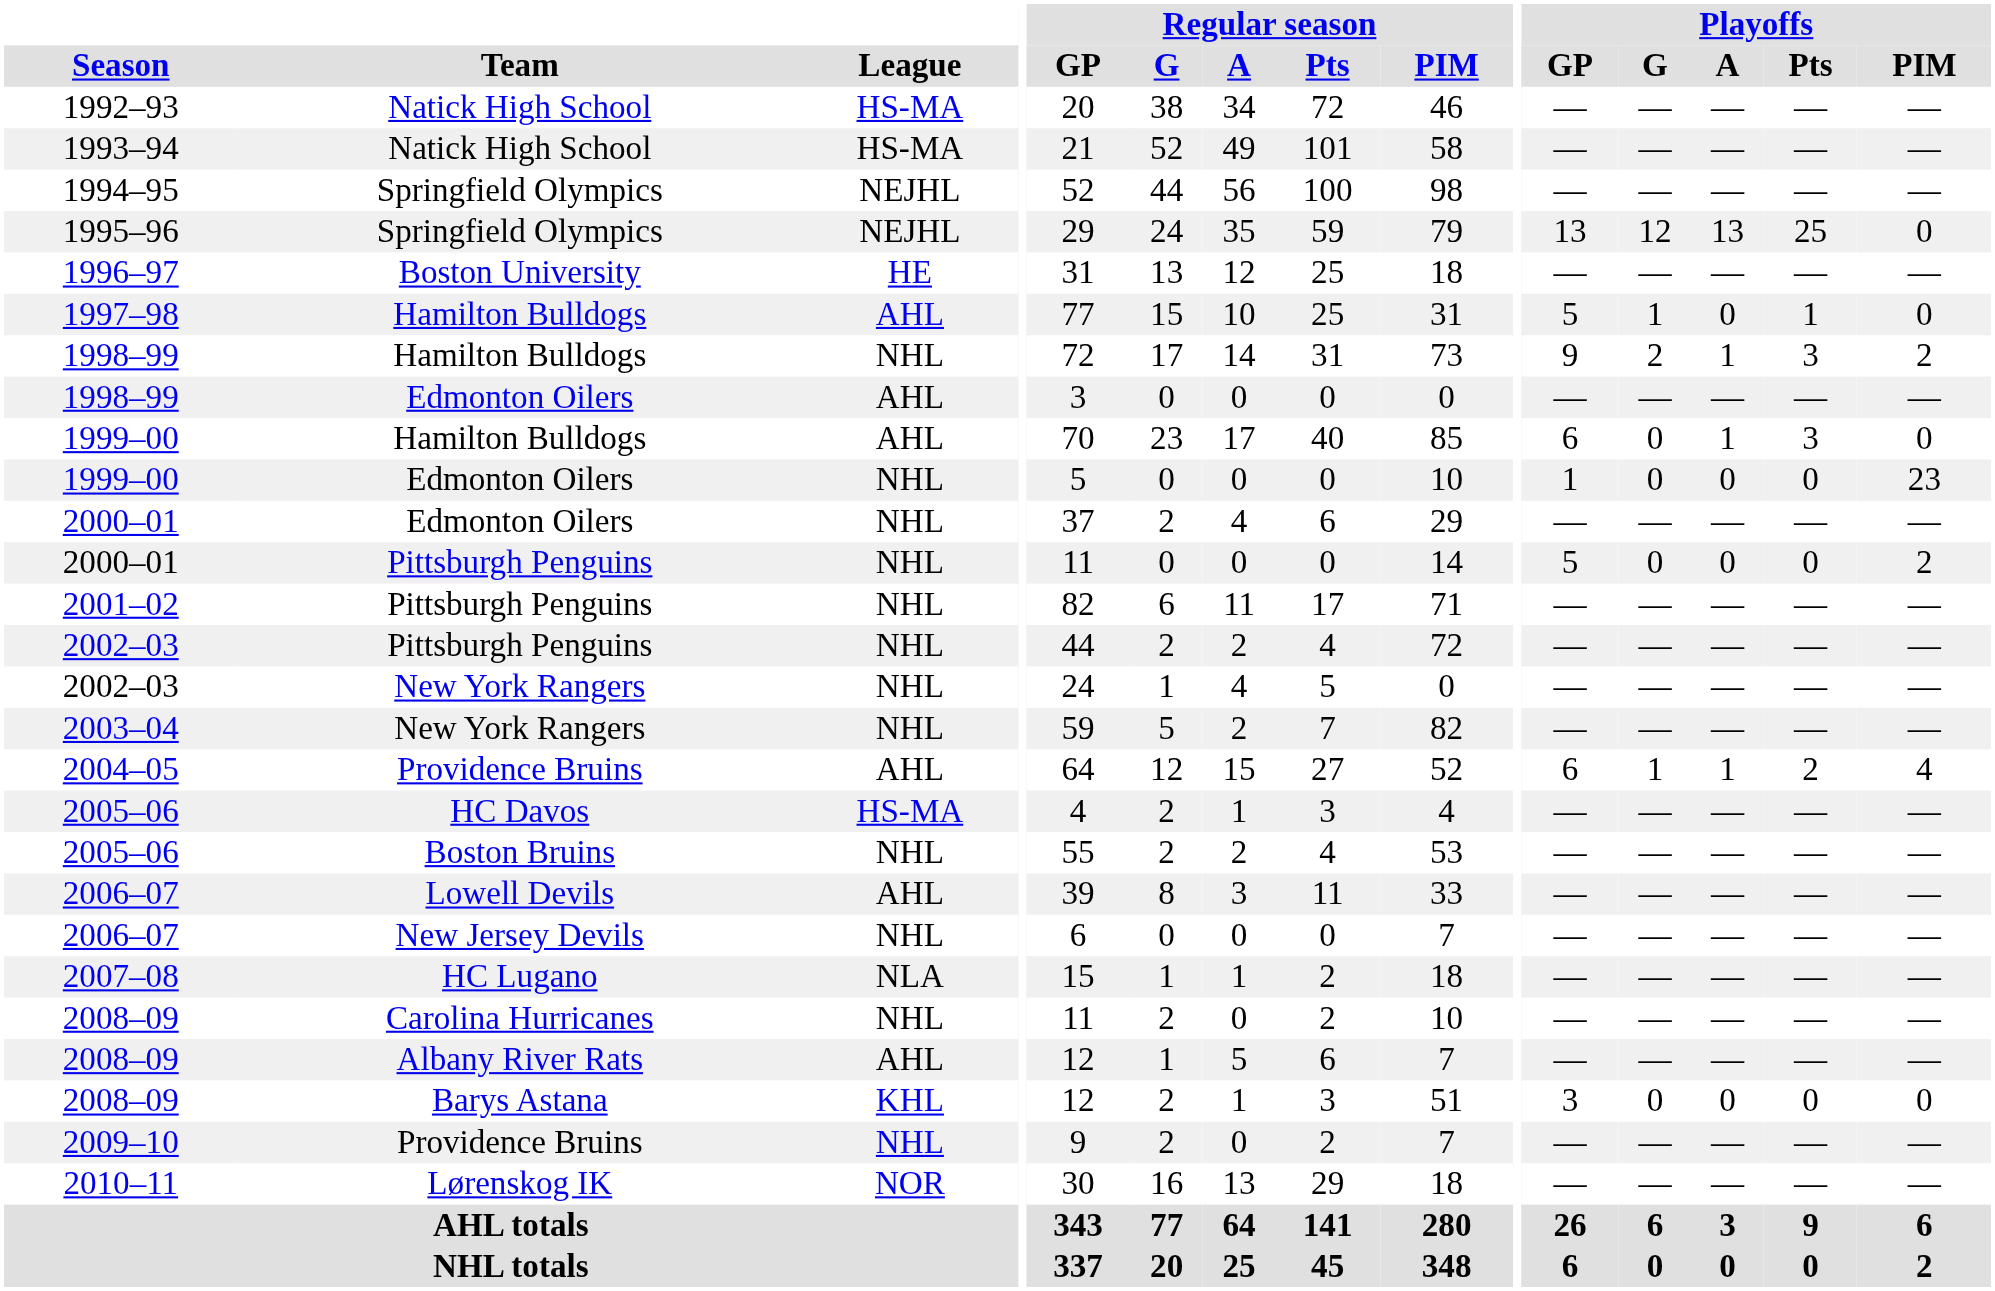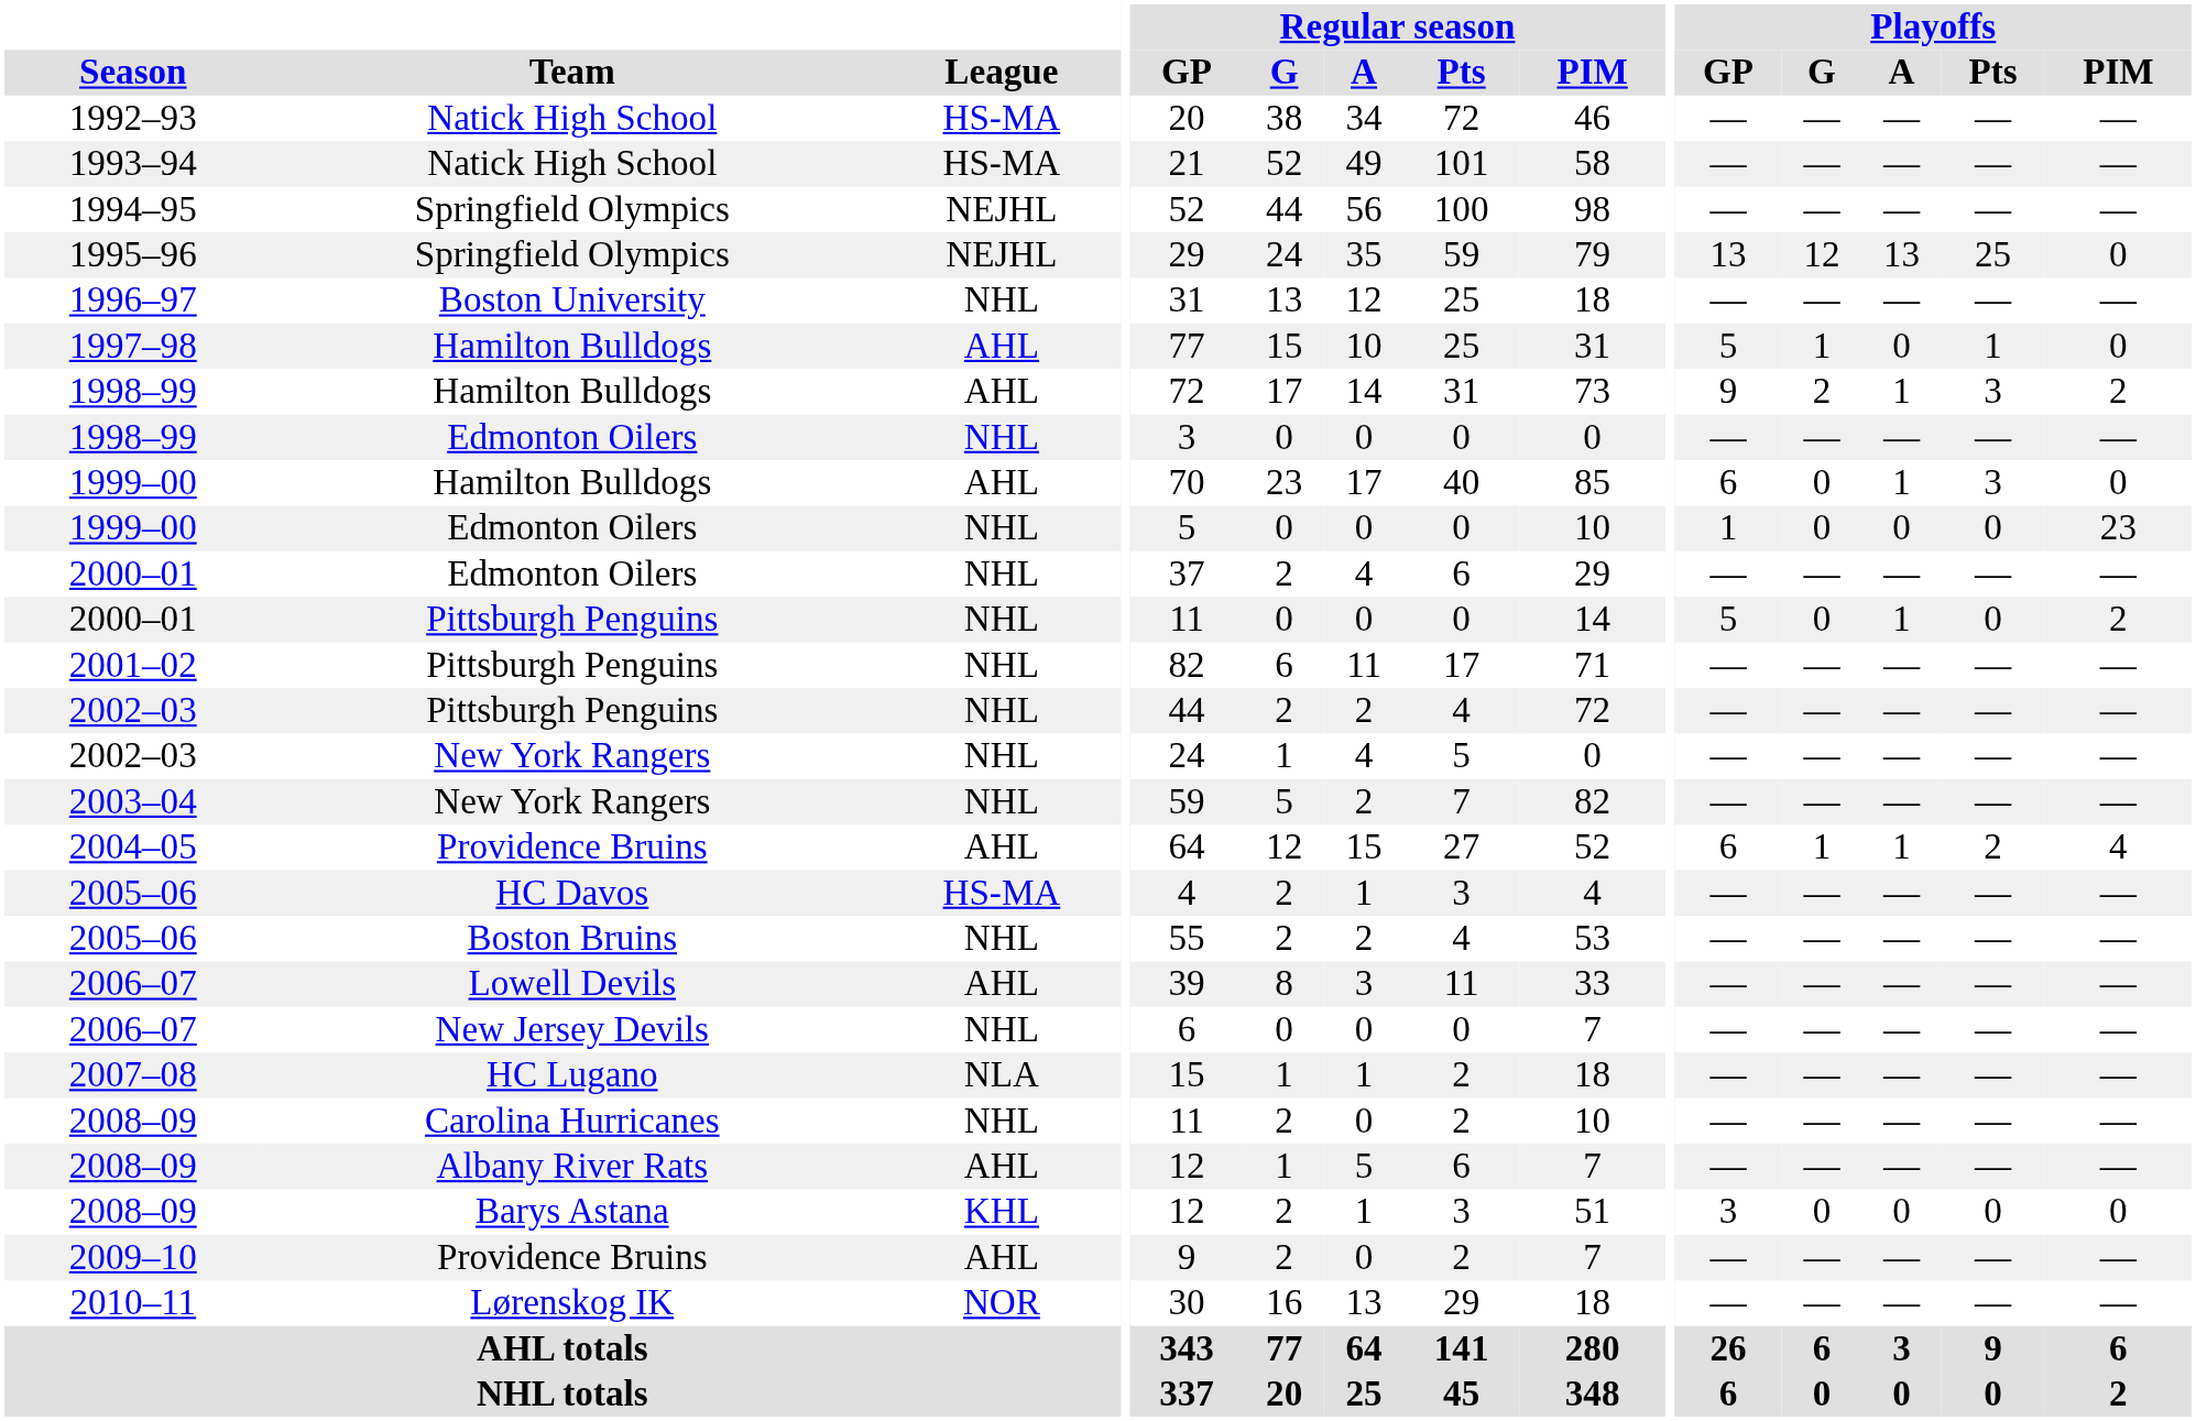 <table border="0" cellpadding="1" cellspacing="0" style="text-align:center; width:60em">
 <tr bgcolor="#e0e0e0">
 <th colspan="3" bgcolor="#ffffff"></th>
 <th rowspan="100" bgcolor="#ffffff"></th>
 <th colspan="5"><a href='#'>Regular season</a></th>
 <th rowspan="100" bgcolor="#ffffff"></th>
 <th colspan="5"><a href='#'>Playoffs</a></th>
 </tr>
 <tr bgcolor="#e0e0e0">
 <th><a href='#'>Season</a></th>
 <th>Team</th>
 <th>League</th>
 <th>GP</th>
 <th><a href='#'>G</a></th>
 <th><a href='#'>A</a></th>
 <th><a href='#'>Pts</a></th>
 <th><a href='#'>PIM</a></th>
 <th>GP</th>
 <th>G</th>
 <th>A</th>
 <th>Pts</th>
 <th>PIM</th>
 </tr>
 <tr>
 <td>1992–93</td>
 <td><a href='#'>Natick High School</a></td>
 <td><a href='#'>HS-MA</a></td>
 <td>20</td>
 <td>38</td>
 <td>34</td>
 <td>72</td>
 <td>46</td>
 <td>—</td>
 <td>—</td>
 <td>—</td>
 <td>—</td>
 <td>—</td>
 </tr>
 <tr bgcolor="#f0f0f0">
 <td>1993–94</td>
 <td>Natick High School</td>
 <td>HS-MA</td>
 <td>21</td>
 <td>52</td>
 <td>49</td>
 <td>101</td>
 <td>58</td>
 <td>—</td>
 <td>—</td>
 <td>—</td>
 <td>—</td>
 <td>—</td>
 </tr>
 <tr>
 <td>1994–95</td>
 <td>Springfield Olympics</td>
 <td>NEJHL</td>
 <td>52</td>
 <td>44</td>
 <td>56</td>
 <td>100</td>
 <td>98</td>
 <td>—</td>
 <td>—</td>
 <td>—</td>
 <td>—</td>
 <td>—</td>
 </tr>
 <tr bgcolor="#f0f0f0">
 <td>1995–96</td>
 <td>Springfield Olympics</td>
 <td>NEJHL</td>
 <td>29</td>
 <td>24</td>
 <td>35</td>
 <td>59</td>
 <td>79</td>
 <td>13</td>
 <td>12</td>
 <td>13</td>
 <td>25</td>
 <td>0</td>
 </tr>
 <tr>
 <td><a href='#'>1996–97</a></td>
 <td><a href='#'>Boston University</a></td>
-<td><a href='#'>HE</a></td>
+<td>NHL</td>
 <td>31</td>
 <td>13</td>
 <td>12</td>
 <td>25</td>
 <td>18</td>
 <td>—</td>
 <td>—</td>
 <td>—</td>
 <td>—</td>
 <td>—</td>
 </tr>
 <tr bgcolor="#f0f0f0">
 <td><a href='#'>1997–98</a></td>
 <td><a href='#'>Hamilton Bulldogs</a></td>
 <td><a href='#'>AHL</a></td>
 <td>77</td>
 <td>15</td>
 <td>10</td>
 <td>25</td>
 <td>31</td>
 <td>5</td>
 <td>1</td>
 <td>0</td>
 <td>1</td>
 <td>0</td>
 </tr>
 <tr>
 <td><a href='#'>1998–99</a></td>
 <td>Hamilton Bulldogs</td>
-<td>NHL</td>
+<td>AHL</td>
 <td>72</td>
 <td>17</td>
 <td>14</td>
 <td>31</td>
 <td>73</td>
 <td>9</td>
 <td>2</td>
 <td>1</td>
 <td>3</td>
 <td>2</td>
 </tr>
 <tr bgcolor="#f0f0f0">
 <td><a href='#'>1998–99</a></td>
 <td><a href='#'>Edmonton Oilers</a></td>
-<td>AHL</td>
+<td><a href='#'>NHL</a></td>
 <td>3</td>
 <td>0</td>
 <td>0</td>
 <td>0</td>
 <td>0</td>
 <td>—</td>
 <td>—</td>
 <td>—</td>
 <td>—</td>
 <td>—</td>
 </tr>
 <tr>
 <td><a href='#'>1999–00</a></td>
 <td>Hamilton Bulldogs</td>
 <td American Hockey League>AHL</td>
 <td>70</td>
 <td>23</td>
 <td>17</td>
 <td>40</td>
 <td>85</td>
 <td>6</td>
 <td>0</td>
 <td>1</td>
 <td>3</td>
 <td>0</td>
 </tr>
 <tr bgcolor="#f0f0f0">
 <td><a href='#'>1999–00</a></td>
 <td>Edmonton Oilers</td>
 <td>NHL</td>
 <td>5</td>
 <td>0</td>
 <td>0</td>
 <td>0</td>
 <td>10</td>
 <td>1</td>
 <td>0</td>
 <td>0</td>
 <td>0</td>
 <td>23</td>
 </tr>
 <tr>
 <td><a href='#'>2000–01</a></td>
 <td>Edmonton Oilers</td>
 <td>NHL</td>
 <td>37</td>
 <td>2</td>
 <td>4</td>
 <td>6</td>
 <td>29</td>
 <td>—</td>
 <td>—</td>
 <td>—</td>
 <td>—</td>
 <td>—</td>
 </tr>
 <tr bgcolor="#f0f0f0">
 <td>2000–01</td>
 <td><a href='#'>Pittsburgh Penguins</a></td>
 <td>NHL</td>
 <td>11</td>
 <td>0</td>
 <td>0</td>
 <td>0</td>
 <td>14</td>
 <td>5</td>
 <td>0</td>
-<td>0</td>
+<td>1</td>
 <td>0</td>
 <td>2</td>
 </tr>
 <tr>
 <td><a href='#'>2001–02</a></td>
 <td>Pittsburgh Penguins</td>
 <td>NHL</td>
 <td>82</td>
 <td>6</td>
 <td>11</td>
 <td>17</td>
 <td>71</td>
 <td>—</td>
 <td>—</td>
 <td>—</td>
 <td>—</td>
 <td>—</td>
 </tr>
 <tr bgcolor="#f0f0f0">
 <td><a href='#'>2002–03</a></td>
 <td>Pittsburgh Penguins</td>
 <td>NHL</td>
 <td>44</td>
 <td>2</td>
 <td>2</td>
 <td>4</td>
 <td>72</td>
 <td>—</td>
 <td>—</td>
 <td>—</td>
 <td>—</td>
 <td>—</td>
 </tr>
 <tr>
 <td>2002–03</td>
 <td><a href='#'>New York Rangers</a></td>
 <td>NHL</td>
 <td>24</td>
 <td>1</td>
 <td>4</td>
 <td>5</td>
 <td>0</td>
 <td>—</td>
 <td>—</td>
 <td>—</td>
 <td>—</td>
 <td>—</td>
 </tr>
 <tr bgcolor="#f0f0f0">
 <td><a href='#'>2003–04</a></td>
 <td>New York Rangers</td>
 <td>NHL</td>
 <td>59</td>
 <td>5</td>
 <td>2</td>
 <td>7</td>
 <td>82</td>
 <td>—</td>
 <td>—</td>
 <td>—</td>
 <td>—</td>
 <td>—</td>
 </tr>
 <tr>
 <td><a href='#'>2004–05</a></td>
 <td><a href='#'>Providence Bruins</a></td>
 <td>AHL</td>
 <td>64</td>
 <td>12</td>
 <td>15</td>
 <td>27</td>
 <td>52</td>
 <td>6</td>
 <td>1</td>
 <td>1</td>
 <td>2</td>
 <td>4</td>
 </tr>
 <tr bgcolor="#f0f0f0">
 <td><a href='#'>2005–06</a></td>
 <td><a href='#'>HC Davos</a></td>
 <td><a href='#'>HS-MA</a></td>
 <td>4</td>
 <td>2</td>
 <td>1</td>
 <td>3</td>
 <td>4</td>
 <td>—</td>
 <td>—</td>
 <td>—</td>
 <td>—</td>
 <td>—</td>
 </tr>
 <tr>
 <td><a href='#'>2005–06</a></td>
 <td><a href='#'>Boston Bruins</a></td>
 <td>NHL</td>
 <td>55</td>
 <td>2</td>
 <td>2</td>
 <td>4</td>
 <td>53</td>
 <td>—</td>
 <td>—</td>
 <td>—</td>
 <td>—</td>
 <td>—</td>
 </tr>
 <tr bgcolor="#f0f0f0">
 <td><a href='#'>2006–07</a></td>
 <td><a href='#'>Lowell Devils</a></td>
 <td>AHL</td>
 <td>39</td>
 <td>8</td>
 <td>3</td>
 <td>11</td>
 <td>33</td>
 <td>—</td>
 <td>—</td>
 <td>—</td>
 <td>—</td>
 <td>—</td>
 </tr>
 <tr>
 <td><a href='#'>2006–07</a></td>
 <td><a href='#'>New Jersey Devils</a></td>
 <td>NHL</td>
 <td>6</td>
 <td>0</td>
 <td>0</td>
 <td>0</td>
 <td>7</td>
 <td>—</td>
 <td>—</td>
 <td>—</td>
 <td>—</td>
 <td>—</td>
 </tr>
 <tr bgcolor="#f0f0f0">
 <td><a href='#'>2007–08</a></td>
 <td><a href='#'>HC Lugano</a></td>
 <td>NLA</td>
 <td>15</td>
 <td>1</td>
 <td>1</td>
 <td>2</td>
 <td>18</td>
 <td>—</td>
 <td>—</td>
 <td>—</td>
 <td>—</td>
 <td>—</td>
 </tr>
 <tr>
 <td><a href='#'>2008–09</a></td>
 <td><a href='#'>Carolina Hurricanes</a></td>
 <td>NHL</td>
 <td>11</td>
 <td>2</td>
 <td>0</td>
 <td>2</td>
 <td>10</td>
 <td>—</td>
 <td>—</td>
 <td>—</td>
 <td>—</td>
 <td>—</td>
 </tr>
 <tr bgcolor="#f0f0f0">
 <td><a href='#'>2008–09</a></td>
 <td><a href='#'>Albany River Rats</a></td>
 <td>AHL</td>
 <td>12</td>
 <td>1</td>
 <td>5</td>
 <td>6</td>
 <td>7</td>
 <td>—</td>
 <td>—</td>
 <td>—</td>
 <td>—</td>
 <td>—</td>
 </tr>
 <tr>
 <td><a href='#'>2008–09</a></td>
 <td><a href='#'>Barys Astana</a></td>
 <td><a href='#'>KHL</a></td>
 <td>12</td>
 <td>2</td>
 <td>1</td>
 <td>3</td>
 <td>51</td>
 <td>3</td>
 <td>0</td>
 <td>0</td>
 <td>0</td>
 <td>0</td>
 </tr>
 <tr bgcolor="#f0f0f0">
 <td><a href='#'>2009–10</a></td>
 <td>Providence Bruins</td>
-<td><a href='#'>NHL</a></td>
+<td>AHL</td>
 <td>9</td>
 <td>2</td>
 <td>0</td>
 <td>2</td>
 <td>7</td>
 <td>—</td>
 <td>—</td>
 <td>—</td>
 <td>—</td>
 <td>—</td>
 </tr>
 <tr>
 <td><a href='#'>2010–11</a></td>
 <td><a href='#'>Lørenskog IK</a></td>
 <td><a href='#'>NOR</a></td>
 <td>30</td>
 <td>16</td>
 <td>13</td>
 <td>29</td>
 <td>18</td>
 <td>—</td>
 <td>—</td>
 <td>—</td>
 <td>—</td>
 <td>—</td>
 </tr>
 <tr bgcolor="#e0e0e0">
 <th colspan="3">AHL totals</th>
 <th>343</th>
 <th>77</th>
 <th>64</th>
 <th>141</th>
 <th>280</th>
 <th>26</th>
 <th>6</th>
 <th>3</th>
 <th>9</th>
 <th>6</th>
 </tr>
 <tr bgcolor="#e0e0e0">
 <th colspan="3">NHL totals</th>
 <th>337</th>
 <th>20</th>
 <th>25</th>
 <th>45</th>
 <th>348</th>
 <th>6</th>
 <th>0</th>
 <th>0</th>
 <th>0</th>
 <th>2</th>
 </tr>
 </table>
